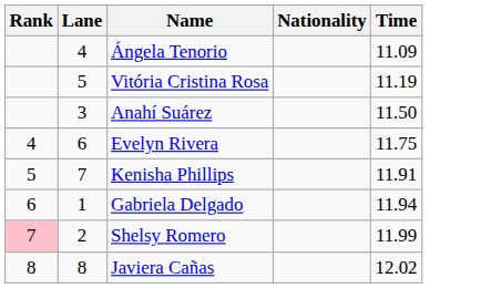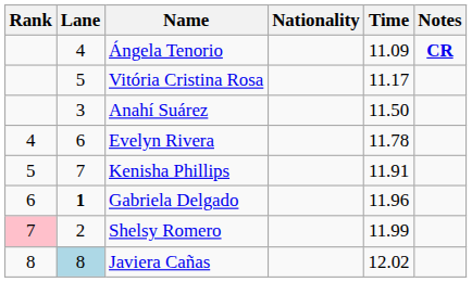 <table class="wikitable sortable" style="text-align:center;font-size:95%">
 <tr>
 <th>Rank</th>
 <th>Lane</th>
 <th>Name</th>
 <th>Nationality</th>
 <th>Time</th>
+<th>Notes</th>
 </tr>
 <tr>
 <td></td>
 <td>4</td>
 <td align=left><a href='#'>Ángela Tenorio</a></td>
 <td align=left></td>
 <td>11.09</td>
+<td><strong><a href='#'>CR</a></strong></td>
 </tr>
 <tr>
 <td></td>
 <td>5</td>
 <td align=left><a href='#'>Vitória Cristina Rosa</a></td>
 <td align=left></td>
-<td>11.19</td>
+<td>11.17</td>
+<td></td>
 </tr>
 <tr>
 <td></td>
 <td>3</td>
 <td align=left><a href='#'>Anahí Suárez</a></td>
 <td align=left></td>
 <td>11.50</td>
+<td></td>
 </tr>
 <tr>
 <td>4</td>
 <td>6</td>
 <td align=left><a href='#'>Evelyn Rivera</a></td>
 <td align=left></td>
-<td>11.75</td>
+<td>11.78</td>
+<td></td>
 </tr>
 <tr>
 <td>5</td>
 <td>7</td>
 <td align=left><a href='#'>Kenisha Phillips</a></td>
 <td align=left></td>
 <td>11.91</td>
+<td></td>
 </tr>
 <tr>
 <td>6</td>
-<td>1</td>
+<td><strong>1</strong></td>
 <td align=left><a href='#'>Gabriela Delgado</a></td>
 <td align=left></td>
-<td>11.94</td>
+<td>11.96</td>
+<td></td>
 </tr>
 <tr>
 <td style="background: pink;">7</td>
 <td>2</td>
 <td align=left><a href='#'>Shelsy Romero</a></td>
 <td align=left></td>
 <td>11.99</td>
+<td></td>
 </tr>
 <tr>
 <td>8</td>
-<td>8</td>
+<td style="background: lightblue;">8</td>
 <td align=left><a href='#'>Javiera Cañas</a></td>
 <td align=left></td>
 <td>12.02</td>
+<td></td>
 </tr>
 </table>
